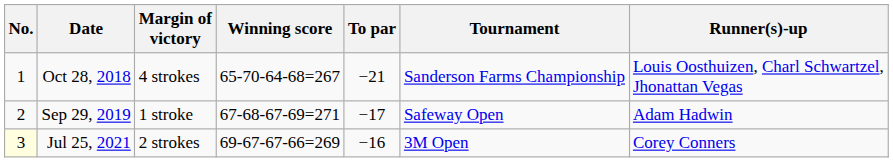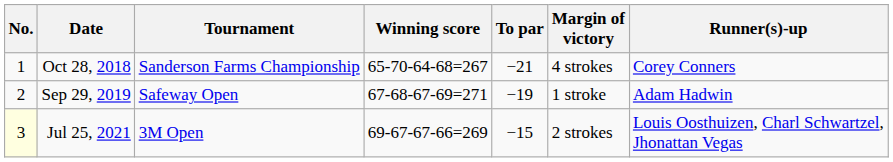 <table class="wikitable" style="font-size:95%;">
 <tr>
 <th>No.</th>
 <th>Date</th>
-<th>Margin of<br>victory</th>
+<th>Tournament</th>
 <th>Winning score</th>
 <th>To par</th>
-<th>Tournament</th>
+<th>Margin of<br>victory</th>
 <th>Runner(s)-up</th>
 </tr>
 <tr>
 <td align=center>1</td>
 <td align=right>Oct 28, <a href='#'>2018</a></td>
-<td>4 strokes</td>
+<td><a href='#'>Sanderson Farms Championship</a></td>
 <td>65-70-64-68=267</td>
 <td align=center>−21</td>
-<td><a href='#'>Sanderson Farms Championship</a></td>
-<td> <a href='#'>Louis Oosthuizen</a>,  <a href='#'>Charl Schwartzel</a>,<br> <a href='#'>Jhonattan Vegas</a></td>
+<td>4 strokes</td>
+<td> <a href='#'>Corey Conners</a></td>
 </tr>
 <tr>
 <td align=center>2</td>
 <td align=right>Sep 29, <a href='#'>2019</a></td>
+<td><a href='#'>Safeway Open</a></td>
+<td>67-68-67-69=271</td>
+<td align=center>−19</td>
 <td>1 stroke</td>
-<td>67-68-67-69=271</td>
-<td align=center>−17</td>
-<td><a href='#'>Safeway Open</a></td>
 <td> <a href='#'>Adam Hadwin</a></td>
 </tr>
 <tr>
 <td align=center style="background: lightyellow;">3</td>
 <td align=right>Jul 25, <a href='#'>2021</a></td>
+<td><a href='#'>3M Open</a></td>
+<td>69-67-67-66=269</td>
+<td align=center>−15</td>
 <td>2 strokes</td>
-<td>69-67-67-66=269</td>
-<td align=center>−16</td>
-<td><a href='#'>3M Open</a></td>
-<td> <a href='#'>Corey Conners</a></td>
+<td> <a href='#'>Louis Oosthuizen</a>,  <a href='#'>Charl Schwartzel</a>,<br> <a href='#'>Jhonattan Vegas</a></td>
 </tr>
 </table>
